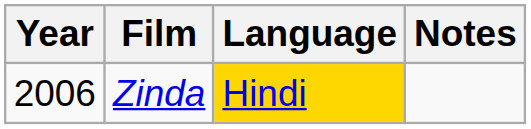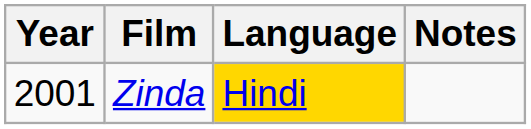 <table class="wikitable">
 <tr>
 <th>Year</th>
 <th>Film</th>
 <th>Language</th>
 <th>Notes</th>
 </tr>
 <tr>
-<td>2006</td>
+<td>2001</td>
 <td><em><a href='#'>Zinda</a></em></td>
 <td style="background: gold;"><a href='#'>Hindi</a></td>
 <td></td>
 </tr>
 </table>
